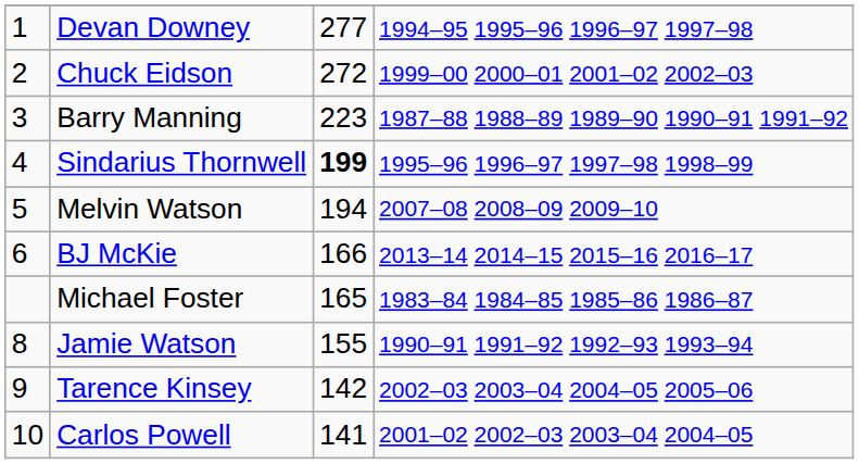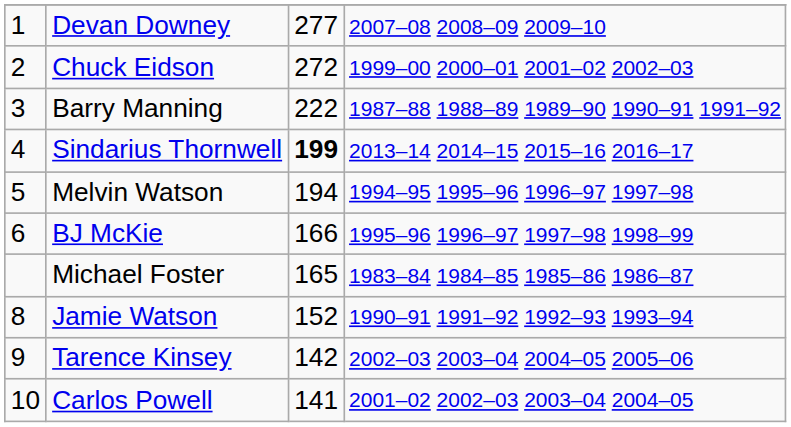 <table class="wikitable">
 <tr>
 </tr>
 <tr>
 <td>1</td>
 <td><a href='#'>Devan Downey</a></td>
 <td>277</td>
-<td style="font-size:80%;"><a href='#'>1994–95</a> <a href='#'>1995–96</a> <a href='#'>1996–97</a> <a href='#'>1997–98</a></td>
+<td style="font-size:80%;"><a href='#'>2007–08</a> <a href='#'>2008–09</a> <a href='#'>2009–10</a></td>
 </tr>
 <tr>
 <td>2</td>
 <td><a href='#'>Chuck Eidson</a></td>
 <td>272</td>
 <td style="font-size:80%;"><a href='#'>1999–00</a> <a href='#'>2000–01</a> <a href='#'>2001–02</a> <a href='#'>2002–03</a></td>
 </tr>
 <tr>
 <td>3</td>
 <td>Barry Manning</td>
-<td>223</td>
+<td>222</td>
 <td style="font-size:80%;"><a href='#'>1987–88</a> <a href='#'>1988–89</a> <a href='#'>1989–90</a> <a href='#'>1990–91</a> <a href='#'>1991–92</a></td>
 </tr>
 <tr>
 <td>4</td>
 <td><a href='#'>Sindarius Thornwell</a></td>
 <td><strong>199</strong></td>
-<td style="font-size:80%;"><a href='#'>1995–96</a> <a href='#'>1996–97</a> <a href='#'>1997–98</a> <a href='#'>1998–99</a></td>
+<td style="font-size:80%;"><a href='#'>2013–14</a> <a href='#'>2014–15</a> <a href='#'>2015–16</a> <a href='#'>2016–17</a></td>
 </tr>
 <tr>
 <td>5</td>
 <td>Melvin Watson</td>
 <td>194</td>
-<td style="font-size:80%;"><a href='#'>2007–08</a> <a href='#'>2008–09</a> <a href='#'>2009–10</a></td>
+<td style="font-size:80%;"><a href='#'>1994–95</a> <a href='#'>1995–96</a> <a href='#'>1996–97</a> <a href='#'>1997–98</a></td>
 </tr>
 <tr>
 <td>6</td>
 <td><a href='#'>BJ McKie</a></td>
 <td>166</td>
-<td style="font-size:80%;"><a href='#'>2013–14</a> <a href='#'>2014–15</a> <a href='#'>2015–16</a> <a href='#'>2016–17</a></td>
+<td style="font-size:80%;"><a href='#'>1995–96</a> <a href='#'>1996–97</a> <a href='#'>1997–98</a> <a href='#'>1998–99</a></td>
 </tr>
 <tr>
 <td></td>
 <td>Michael Foster</td>
 <td>165</td>
 <td style="font-size:80%;"><a href='#'>1983–84</a> <a href='#'>1984–85</a> <a href='#'>1985–86</a> <a href='#'>1986–87</a></td>
 </tr>
 <tr>
 <td>8</td>
 <td><a href='#'>Jamie Watson</a></td>
-<td>155</td>
+<td>152</td>
 <td style="font-size:80%;"><a href='#'>1990–91</a> <a href='#'>1991–92</a> <a href='#'>1992–93</a> <a href='#'>1993–94</a></td>
 </tr>
 <tr>
 <td>9</td>
 <td><a href='#'>Tarence Kinsey</a></td>
 <td>142</td>
 <td style="font-size:80%;"><a href='#'>2002–03</a> <a href='#'>2003–04</a> <a href='#'>2004–05</a> <a href='#'>2005–06</a></td>
 </tr>
 <tr>
 <td>10</td>
 <td><a href='#'>Carlos Powell</a></td>
 <td>141</td>
 <td style="font-size:80%;"><a href='#'>2001–02</a> <a href='#'>2002–03</a> <a href='#'>2003–04</a> <a href='#'>2004–05</a></td>
 </tr>
 </table>
